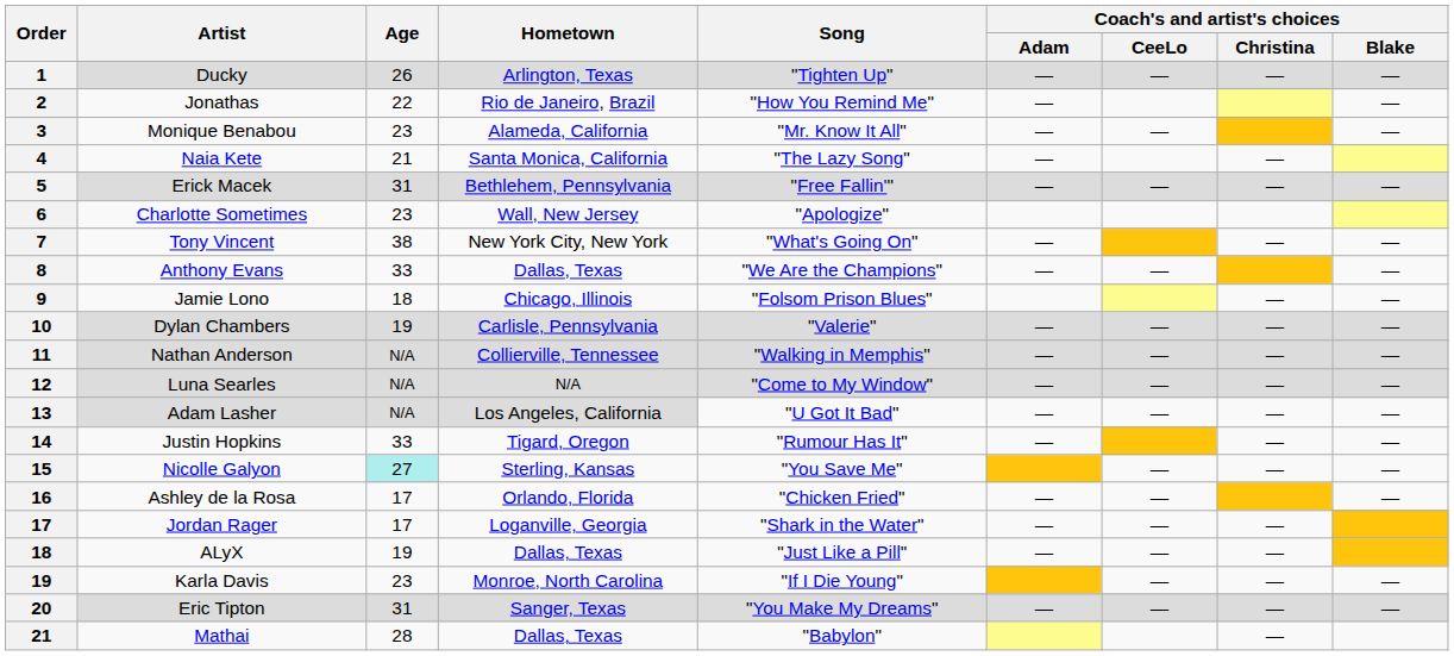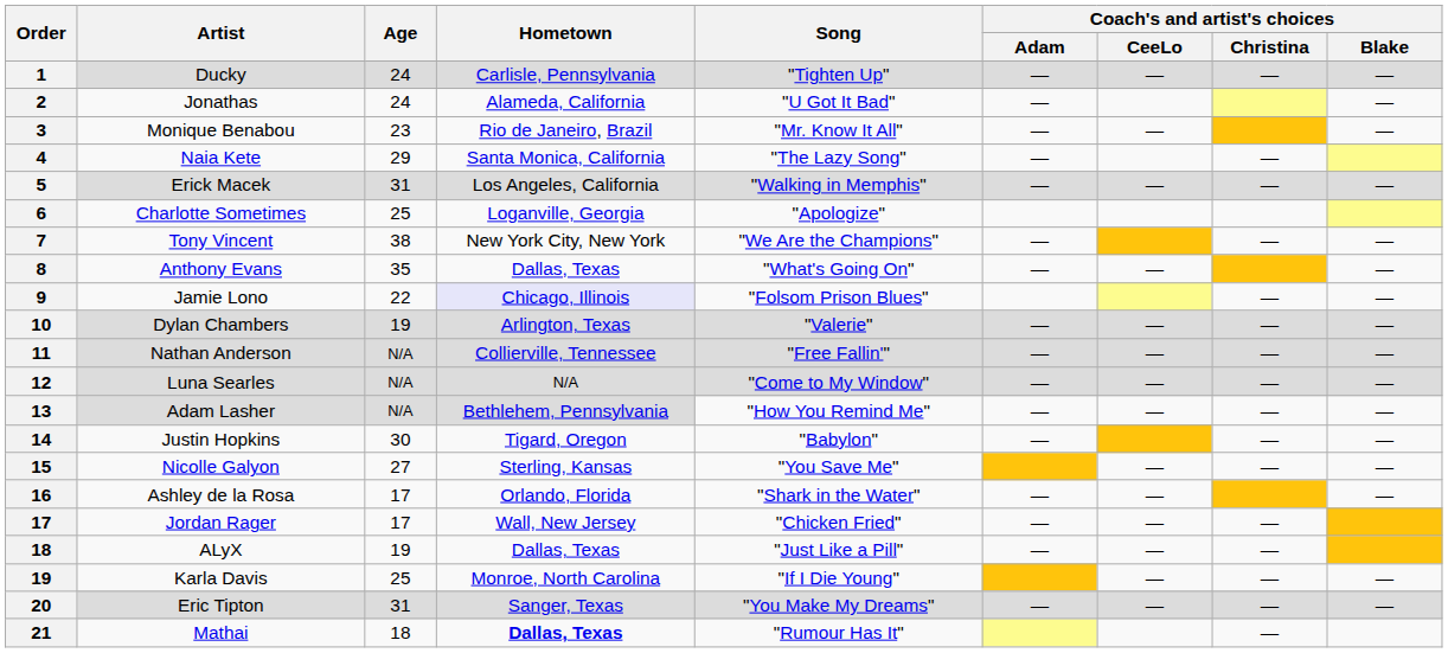 <table class="wikitable" style="text-align:center; line-height:17px; width:100%;">
 <tr>
 <th scope="col" rowspan="2" style="width:5%;">Order</th>
 <th scope="col" rowspan="2" style="width:20%;">Artist</th>
 <th scope="col" rowspan="2" style="width:5%;">Age</th>
 <th scope="col" rowspan="2" style="width:18%;">Hometown</th>
 <th scope="col" rowspan="2" style="width:20%;">Song</th>
 <th scope="col" colspan="4" style="width:32%;">Coach's and artist's choices</th>
 </tr>
 <tr>
 <th style="width:8%;">Adam</th>
 <th style="width:8%;">CeeLo</th>
 <th style="width:8%;">Christina</th>
 <th style="width:8%;">Blake</th>
 </tr>
 <tr>
 <th>1</th>
 <td style="background:#DCDCDC;">Ducky</td>
-<td style="background:#DCDCDC;">26</td>
-<td style="background:#DCDCDC;"><a href='#'>Arlington, Texas</a></td>
+<td style="background:#DCDCDC;">24</td>
+<td style="background:#DCDCDC;"><a href='#'>Carlisle, Pennsylvania</a></td>
 <td style="background:#DCDCDC;">"<a href='#'>Tighten Up</a>"</td>
 <td style="background:#DCDCDC;">—</td>
 <td style="background:#DCDCDC;">—</td>
 <td style="background:#DCDCDC;">—</td>
 <td style="background:#DCDCDC;">—</td>
 </tr>
 <tr>
 <th>2</th>
 <td>Jonathas</td>
-<td>22</td>
-<td><a href='#'>Rio de Janeiro</a>, <a href='#'>Brazil</a></td>
-<td>"<a href='#'>How You Remind Me</a>"</td>
+<td>24</td>
+<td><a href='#'>Alameda, California</a></td>
+<td>"<a href='#'>U Got It Bad</a>"</td>
 <td>—</td>
 <td><strong></strong></td>
 <td style="background:#fdfc8f;"><strong></strong></td>
 <td>—</td>
 </tr>
 <tr>
 <th>3</th>
 <td>Monique Benabou</td>
 <td>23</td>
-<td><a href='#'>Alameda, California</a></td>
+<td><a href='#'>Rio de Janeiro</a>, <a href='#'>Brazil</a></td>
 <td>"<a href='#'>Mr. Know It All</a>"</td>
 <td>—</td>
 <td>—</td>
 <td style="background:#FFC40C;"><strong></strong></td>
 <td>—</td>
 </tr>
 <tr>
 <th>4</th>
 <td><a href='#'>Naia Kete</a></td>
-<td>21</td>
+<td>29</td>
 <td><a href='#'>Santa Monica, California</a></td>
 <td>"<a href='#'>The Lazy Song</a>"</td>
 <td>—</td>
 <td><strong></strong></td>
 <td>—</td>
 <td style="background:#fdfc8f;"><strong></strong></td>
 </tr>
 <tr>
 <th>5</th>
 <td style="background:#DCDCDC;">Erick Macek</td>
 <td style="background:#DCDCDC;">31</td>
-<td style="background:#DCDCDC;"><a href='#'>Bethlehem, Pennsylvania</a></td>
-<td style="background:#DCDCDC;">"<a href='#'>Free Fallin'</a>"</td>
+<td style="background:#DCDCDC;">Los Angeles, California</td>
+<td style="background:#DCDCDC;">"<a href='#'>Walking in Memphis</a>"</td>
 <td style="background:#DCDCDC;">—</td>
 <td style="background:#DCDCDC;">—</td>
 <td style="background:#DCDCDC;">—</td>
 <td style="background:#DCDCDC;">—</td>
 </tr>
 <tr>
 <th>6</th>
 <td><a href='#'>Charlotte Sometimes</a></td>
-<td>23</td>
-<td><a href='#'>Wall, New Jersey</a></td>
+<td>25</td>
+<td><a href='#'>Loganville, Georgia</a></td>
 <td>"<a href='#'>Apologize</a>"</td>
 <td><strong></strong></td>
 <td><strong></strong></td>
 <td><strong></strong></td>
 <td style="background:#fdfc8f;"><strong></strong></td>
 </tr>
 <tr>
 <th>7</th>
 <td><a href='#'>Tony Vincent</a></td>
 <td>38</td>
 <td>New York City, New York</td>
-<td>"<a href='#'>What's Going On</a>"</td>
+<td>"<a href='#'>We Are the Champions</a>"</td>
 <td>—</td>
 <td style="background:#FFC40C;"><strong></strong></td>
 <td>—</td>
 <td>—</td>
 </tr>
 <tr>
 <th>8</th>
 <td><a href='#'>Anthony Evans</a></td>
-<td>33</td>
+<td>35</td>
 <td><a href='#'>Dallas, Texas</a></td>
-<td>"<a href='#'>We Are the Champions</a>"</td>
+<td>"<a href='#'>What's Going On</a>"</td>
 <td>—</td>
 <td>—</td>
 <td style="background:#FFC40C;"><strong></strong></td>
 <td>—</td>
 </tr>
 <tr>
 <th>9</th>
 <td>Jamie Lono</td>
-<td>18</td>
-<td><a href='#'>Chicago, Illinois</a></td>
+<td>22</td>
+<td style="background: lavender;"><a href='#'>Chicago, Illinois</a></td>
 <td>"<a href='#'>Folsom Prison Blues</a>"</td>
 <td><strong></strong></td>
 <td style="background:#fdfc8f;"><strong></strong></td>
 <td>—</td>
 <td>—</td>
 </tr>
 <tr>
 <th>10</th>
 <td style="background:#DCDCDC;">Dylan Chambers</td>
 <td style="background:#DCDCDC;">19</td>
-<td style="background:#DCDCDC;"><a href='#'>Carlisle, Pennsylvania</a></td>
+<td style="background:#DCDCDC;"><a href='#'>Arlington, Texas</a></td>
 <td style="background:#DCDCDC;">"<a href='#'>Valerie</a>"</td>
 <td style="background:#DCDCDC;">—</td>
 <td style="background:#DCDCDC;">—</td>
 <td style="background:#DCDCDC;">—</td>
 <td style="background:#DCDCDC;">—</td>
 </tr>
 <tr>
 <th>11</th>
 <td style="background:#DCDCDC;">Nathan Anderson</td>
 <td style="background:#DCDCDC;"><small>N/A</small></td>
 <td style="background:#DCDCDC;"><a href='#'>Collierville, Tennessee</a></td>
-<td style="background:#DCDCDC;">"<a href='#'>Walking in Memphis</a>"</td>
+<td style="background:#DCDCDC;">"<a href='#'>Free Fallin'</a>"</td>
 <td style="background:#DCDCDC;">—</td>
 <td style="background:#DCDCDC;">—</td>
 <td style="background:#DCDCDC;">—</td>
 <td style="background:#DCDCDC;">—</td>
 </tr>
 <tr>
 <th>12</th>
 <td style="background:#DCDCDC;">Luna Searles</td>
 <td style="background:#DCDCDC;"><small>N/A</small></td>
 <td style="background:#DCDCDC;"><small>N/A</small></td>
 <td style="background:#DCDCDC;">"<a href='#'>Come to My Window</a>"</td>
 <td style="background:#DCDCDC;">—</td>
 <td style="background:#DCDCDC;">—</td>
 <td style="background:#DCDCDC;">—</td>
 <td style="background:#DCDCDC;">—</td>
 </tr>
 <tr>
 <th>13</th>
 <td style="background:#DCDCDC;">Adam Lasher</td>
 <td style="background:#DCDCDC;"><small>N/A</small></td>
-<td style="background:#DCDCDC;">Los Angeles, California</td>
-<td>"<a href='#'>U Got It Bad</a>"</td>
+<td style="background:#DCDCDC;"><a href='#'>Bethlehem, Pennsylvania</a></td>
+<td>"<a href='#'>How You Remind Me</a>"</td>
 <td>—</td>
 <td>—</td>
 <td>—</td>
 <td>—</td>
 </tr>
 <tr>
 <th>14</th>
 <td>Justin Hopkins</td>
-<td>33</td>
+<td>30</td>
 <td><a href='#'>Tigard, Oregon</a></td>
-<td>"<a href='#'>Rumour Has It</a>"</td>
+<td>"<a href='#'>Babylon</a>"</td>
 <td>—</td>
 <td style="background:#FFC40C;"><strong></strong></td>
 <td>—</td>
 <td>—</td>
 </tr>
 <tr>
 <th>15</th>
 <td><a href='#'>Nicolle Galyon</a></td>
-<td style="background: paleturquoise;">27</td>
+<td>27</td>
 <td><a href='#'>Sterling, Kansas</a></td>
 <td>"<a href='#'>You Save Me</a>"</td>
 <td style="background:#FFC40C;"><strong></strong></td>
 <td>—</td>
 <td>—</td>
 <td>—</td>
 </tr>
 <tr>
 <th>16</th>
 <td>Ashley de la Rosa</td>
 <td>17</td>
 <td><a href='#'>Orlando, Florida</a></td>
-<td>"<a href='#'>Chicken Fried</a>"</td>
+<td>"<a href='#'>Shark in the Water</a>"</td>
 <td>—</td>
 <td>—</td>
 <td style="background:#FFC40C;"><strong></strong></td>
 <td>—</td>
 </tr>
 <tr>
 <th>17</th>
 <td><a href='#'>Jordan Rager</a></td>
 <td>17</td>
-<td><a href='#'>Loganville, Georgia</a></td>
-<td>"<a href='#'>Shark in the Water</a>"</td>
+<td><a href='#'>Wall, New Jersey</a></td>
+<td>"<a href='#'>Chicken Fried</a>"</td>
 <td>—</td>
 <td>—</td>
 <td>—</td>
 <td style="background:#FFC40C;"><strong></strong></td>
 </tr>
 <tr>
 <th>18</th>
 <td>ALyX</td>
 <td>19</td>
 <td><a href='#'>Dallas, Texas</a></td>
 <td>"<a href='#'>Just Like a Pill</a>"</td>
 <td>—</td>
 <td>—</td>
 <td>—</td>
 <td style="background:#FFC40C;"><strong></strong></td>
 </tr>
 <tr>
 <th>19</th>
 <td>Karla Davis</td>
-<td>23</td>
+<td>25</td>
 <td><a href='#'>Monroe, North Carolina</a></td>
 <td>"<a href='#'>If I Die Young</a>"</td>
 <td style="background:#FFC40C;"><strong></strong></td>
 <td>—</td>
 <td>—</td>
 <td>—</td>
 </tr>
 <tr>
 <th>20</th>
 <td style="background:#DCDCDC;">Eric Tipton</td>
 <td style="background:#DCDCDC;">31</td>
 <td style="background:#DCDCDC;"><a href='#'>Sanger, Texas</a></td>
 <td style="background:#DCDCDC;">"<a href='#'>You Make My Dreams</a>"</td>
 <td style="background:#DCDCDC;">—</td>
 <td style="background:#DCDCDC;">—</td>
 <td style="background:#DCDCDC;">—</td>
 <td style="background:#DCDCDC;">—</td>
 </tr>
 <tr>
 <th>21</th>
 <td><a href='#'>Mathai</a></td>
-<td>28</td>
-<td><a href='#'>Dallas, Texas</a></td>
-<td>"<a href='#'>Babylon</a>"</td>
+<td>18</td>
+<td><strong><a href='#'>Dallas, Texas</a></strong></td>
+<td>"<a href='#'>Rumour Has It</a>"</td>
 <td style="background:#fdfc8f;"><strong></strong></td>
 <td><strong></strong></td>
 <td>—</td>
 <td><strong></strong></td>
 </tr>
 </table>
